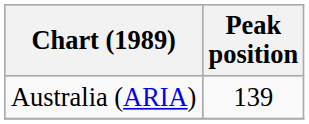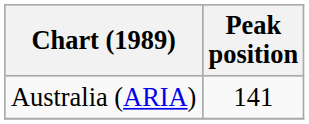 <table class="wikitable">
 <tr>
 <th>Chart (1989)</th>
 <th>Peak<br>position</th>
 </tr>
 <tr>
 <td>Australia (<a href='#'>ARIA</a>)</td>
-<td align="center">139</td>
+<td align="center">141</td>
 </tr>
 <tr>
 </tr>
 </table>
